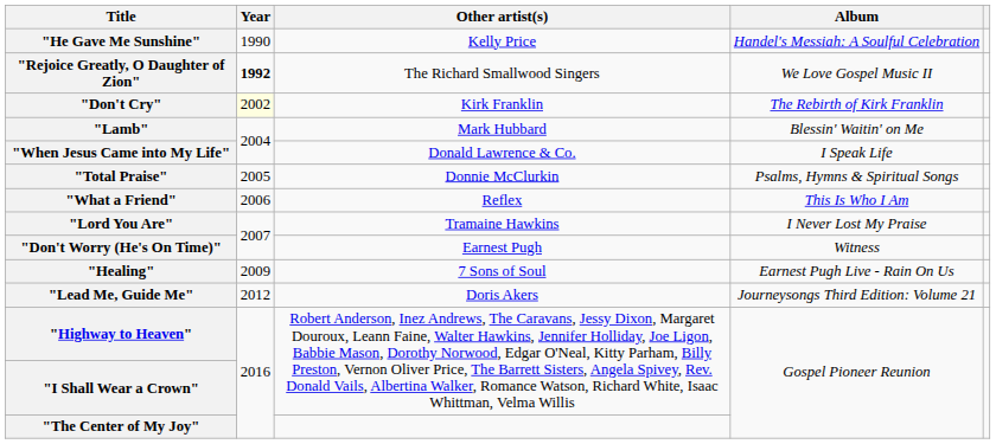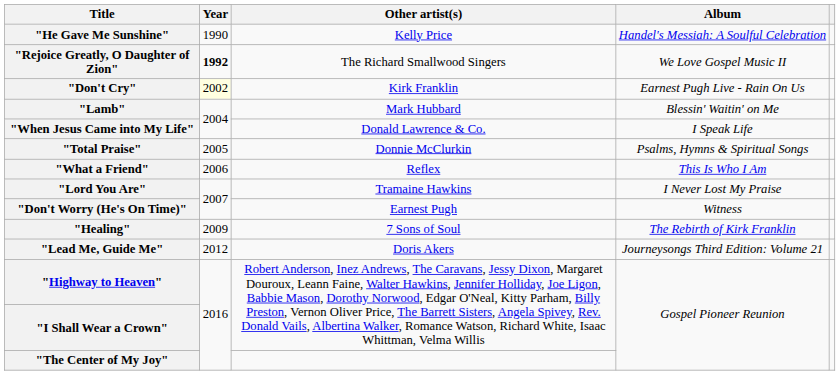 <table class="wikitable plainrowheaders" style="text-align:center;" border="1">
 <tr>
 <th scope="col" style="width:15em;">Title</th>
 <th scope="col">Year</th>
 <th scope="col" style="width:30em;">Other artist(s)</th>
 <th scope="col">Album</th>
 <th scope="col"></th>
 </tr>
 <tr>
 <th scope="row">"He Gave Me Sunshine"</th>
 <td>1990</td>
 <td><a href='#'>Kelly Price</a></td>
 <td><em><a href='#'>Handel's Messiah: A Soulful Celebration</a></em></td>
 <td></td>
 </tr>
 <tr>
 <th scope="row">"Rejoice Greatly, O Daughter of Zion"</th>
 <td><strong>1992</strong></td>
 <td>The Richard Smallwood Singers</td>
 <td><em>We Love Gospel Music II</em></td>
 <td></td>
 </tr>
 <tr>
 <th scope="row">"Don't Cry"</th>
 <td style="background: lightyellow;">2002</td>
 <td><a href='#'>Kirk Franklin</a></td>
-<td><em><a href='#'>The Rebirth of Kirk Franklin</a></em></td>
+<td><em>Earnest Pugh Live - Rain On Us</em></td>
 <td></td>
 </tr>
 <tr>
 <th scope="row">"Lamb"</th>
 <td rowspan="2">2004</td>
 <td><a href='#'>Mark Hubbard</a></td>
 <td><em>Blessin' Waitin' on Me</em></td>
 <td></td>
 </tr>
 <tr>
 <th scope="row">"When Jesus Came into My Life"</th>
 <td><a href='#'>Donald Lawrence & Co.</a></td>
 <td><em>I Speak Life</em></td>
 <td></td>
 </tr>
 <tr>
 <th scope="row">"Total Praise"</th>
 <td>2005</td>
 <td><a href='#'>Donnie McClurkin</a></td>
 <td><em>Psalms, Hymns & Spiritual Songs</em></td>
 <td></td>
 </tr>
 <tr>
 <th scope="row">"What a Friend"</th>
 <td>2006</td>
 <td><a href='#'>Reflex</a></td>
 <td><em><a href='#'>This Is Who I Am</a></em></td>
 <td></td>
 </tr>
 <tr>
 <th scope="row">"Lord You Are"</th>
 <td rowspan="2">2007</td>
 <td><a href='#'>Tramaine Hawkins</a></td>
 <td><em>I Never Lost My Praise</em></td>
 <td></td>
 </tr>
 <tr>
 <th scope="row">"Don't Worry (He's On Time)"</th>
 <td><a href='#'>Earnest Pugh</a></td>
 <td><em>Witness</em></td>
 <td></td>
 </tr>
 <tr>
 <th scope="row">"Healing"</th>
 <td>2009</td>
 <td><a href='#'>7 Sons of Soul</a></td>
-<td><em>Earnest Pugh Live - Rain On Us</em></td>
+<td><em><a href='#'>The Rebirth of Kirk Franklin</a></em></td>
 <td></td>
 </tr>
 <tr>
 <th scope="row">"Lead Me, Guide Me"</th>
 <td>2012</td>
 <td><a href='#'>Doris Akers</a></td>
 <td><em>Journeysongs Third Edition: Volume 21</em></td>
 <td></td>
 </tr>
 <tr>
 <th scope="row">"<a href='#'>Highway to Heaven</a>"</th>
 <td rowspan="3">2016</td>
 <td rowspan="2"><a href='#'>Robert Anderson</a>, <a href='#'>Inez Andrews</a>, <a href='#'>The Caravans</a>, <a href='#'>Jessy Dixon</a>, Margaret Douroux, Leann Faine, <a href='#'>Walter Hawkins</a>, <a href='#'>Jennifer Holliday</a>, <a href='#'>Joe Ligon</a>, <a href='#'>Babbie Mason</a>, <a href='#'>Dorothy Norwood</a>, Edgar O'Neal, Kitty Parham, <a href='#'>Billy Preston</a>, Vernon Oliver Price, <a href='#'>The Barrett Sisters</a>, <a href='#'>Angela Spivey</a>, <a href='#'>Rev. Donald Vails</a>, <a href='#'>Albertina Walker</a>, Romance Watson, Richard White, Isaac Whittman, Velma Willis</td>
 <td rowspan="3"><em>Gospel Pioneer Reunion</em></td>
 <td rowspan="3"></td>
 </tr>
 <tr>
 <th scope="row">"I Shall Wear a Crown"</th>
 </tr>
 <tr>
 <th scope="row">"The Center of My Joy"</th>
 <td></td>
 </tr>
 </table>
